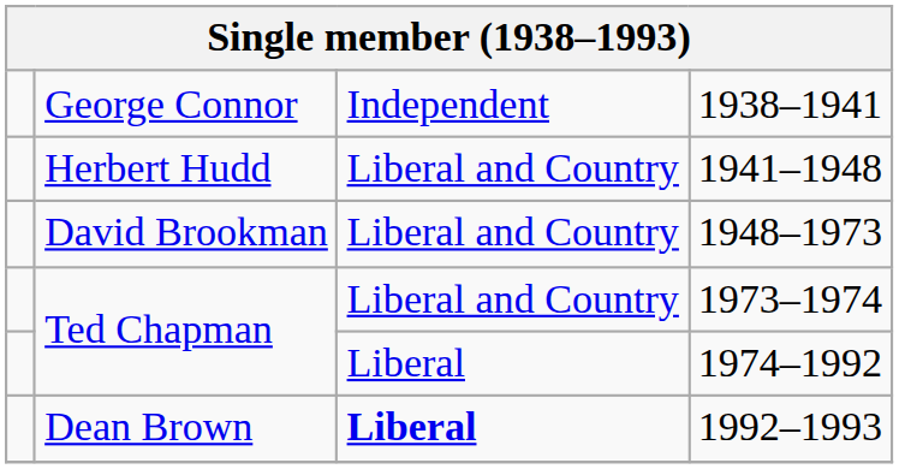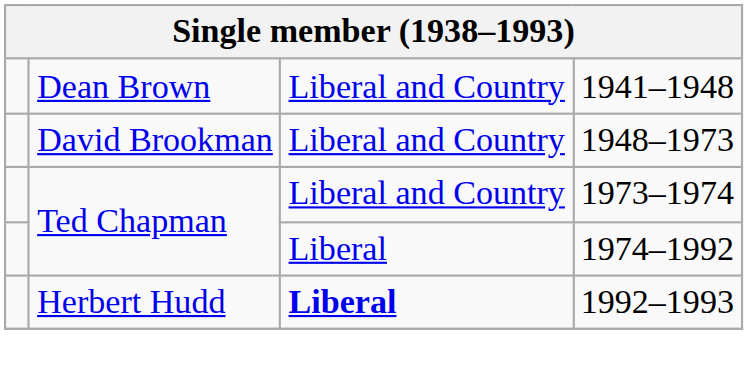 <table class="wikitable">
 <tr>
 <th colspan=4>Single member (1938–1993)</th>
 </tr>
 <tr>
 <td> </td>
-<td><a href='#'>George Connor</a></td>
-<td><a href='#'>Independent</a></td>
-<td>1938–1941</td>
-</tr>
-<tr>
-<td> </td>
-<td><a href='#'>Herbert Hudd</a></td>
+<td><a href='#'>Dean Brown</a></td>
 <td><a href='#'>Liberal and Country</a></td>
 <td>1941–1948</td>
 </tr>
 <tr>
 <td> </td>
 <td><a href='#'>David Brookman</a></td>
 <td><a href='#'>Liberal and Country</a></td>
 <td>1948–1973</td>
 </tr>
 <tr>
 <td> </td>
 <td rowspan=2><a href='#'>Ted Chapman</a></td>
 <td><a href='#'>Liberal and Country</a></td>
 <td>1973–1974</td>
 </tr>
 <tr>
 <td> </td>
 <td><a href='#'>Liberal</a></td>
 <td>1974–1992</td>
 </tr>
 <tr>
 <td> </td>
-<td><a href='#'>Dean Brown</a></td>
+<td><a href='#'>Herbert Hudd</a></td>
 <td><strong><a href='#'>Liberal</a></strong></td>
 <td>1992–1993</td>
 </tr>
 <tr>
 </tr>
 </table>
